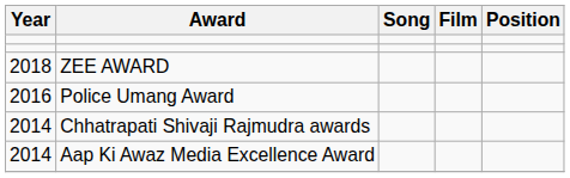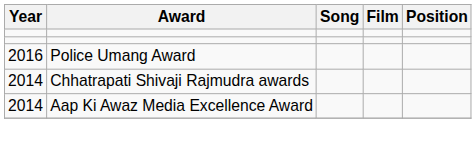 <table class="wikitable sortable">
 <tr>
 <th>Year</th>
 <th>Award</th>
 <th>Song</th>
 <th>Film</th>
 <th>Position</th>
 </tr>
 <tr>
 <td></td>
 <td></td>
 <td></td>
 <td></td>
 <td></td>
 </tr>
 <tr>
 <td></td>
 <td></td>
-<td></td>
-<td></td>
-<td></td>
-</tr>
-<tr>
-<td>2018</td>
-<td>ZEE AWARD</td>
 <td></td>
 <td></td>
 <td></td>
 </tr>
 <tr>
 <td>2016</td>
 <td>Police Umang Award</td>
 <td></td>
 <td></td>
 <td></td>
 </tr>
 <tr>
 <td>2014</td>
 <td>Chhatrapati Shivaji Rajmudra awards</td>
 <td></td>
 <td></td>
 <td></td>
 </tr>
 <tr>
 <td>2014</td>
 <td>Aap Ki Awaz Media Excellence Award</td>
 <td></td>
 <td></td>
 <td></td>
 </tr>
 <tr>
 </tr>
 </table>
